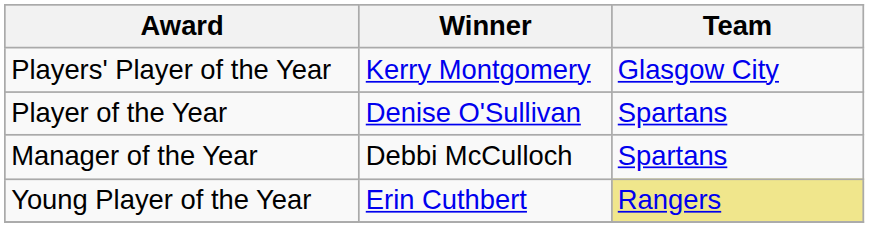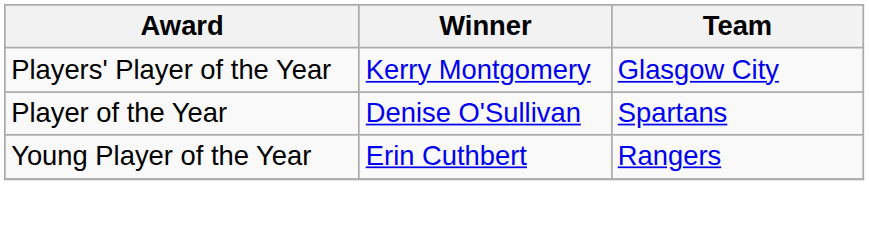 <table class="wikitable">
 <tr>
 <th width=200>Award</th>
 <th width=140>Winner</th>
 <th width=140>Team</th>
 </tr>
 <tr>
 <td>Players' Player of the Year</td>
 <td><a href='#'>Kerry Montgomery</a></td>
 <td><a href='#'>Glasgow City</a></td>
 </tr>
 <tr>
 <td>Player of the Year</td>
 <td><a href='#'>Denise O'Sullivan</a></td>
 <td><a href='#'>Spartans</a></td>
 </tr>
 <tr>
-<td>Manager of the Year</td>
-<td>Debbi McCulloch</td>
-<td><a href='#'>Spartans</a></td>
-</tr>
-<tr>
 <td>Young Player of the Year</td>
 <td><a href='#'>Erin Cuthbert</a></td>
-<td style="background: khaki;"><a href='#'>Rangers</a></td>
+<td><a href='#'>Rangers</a></td>
 </tr>
 <tr>
 </tr>
 </table>
